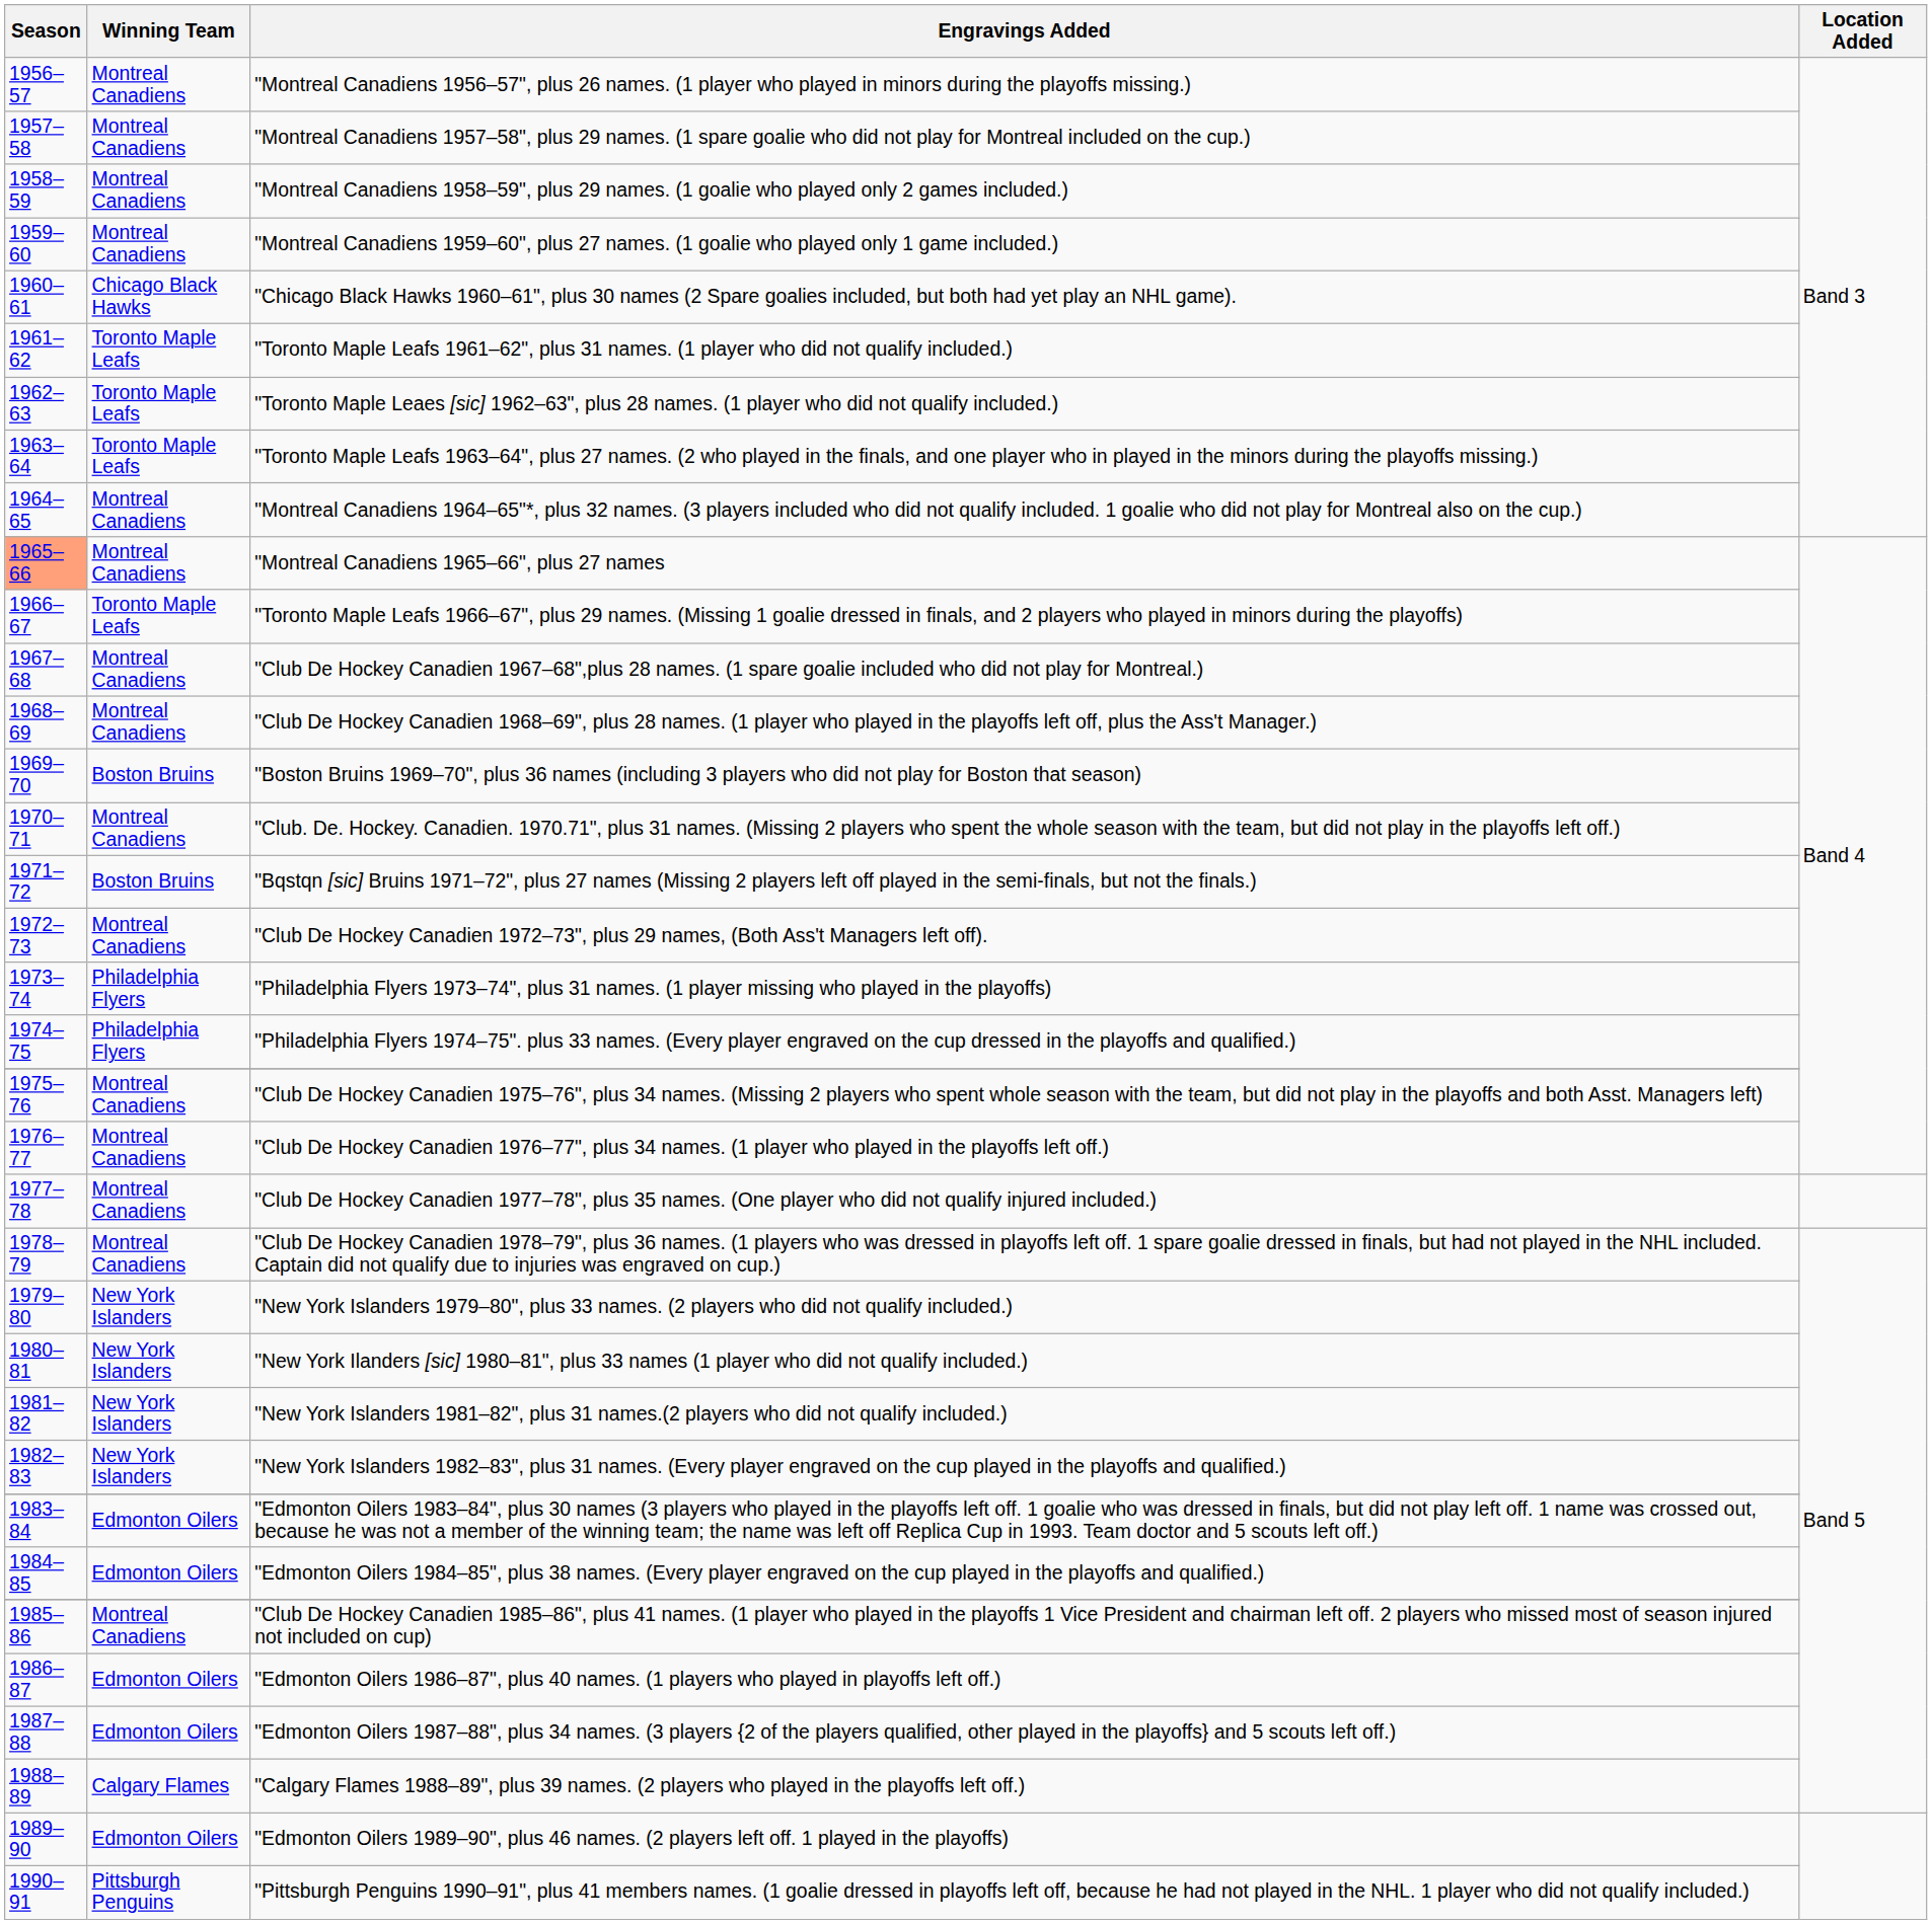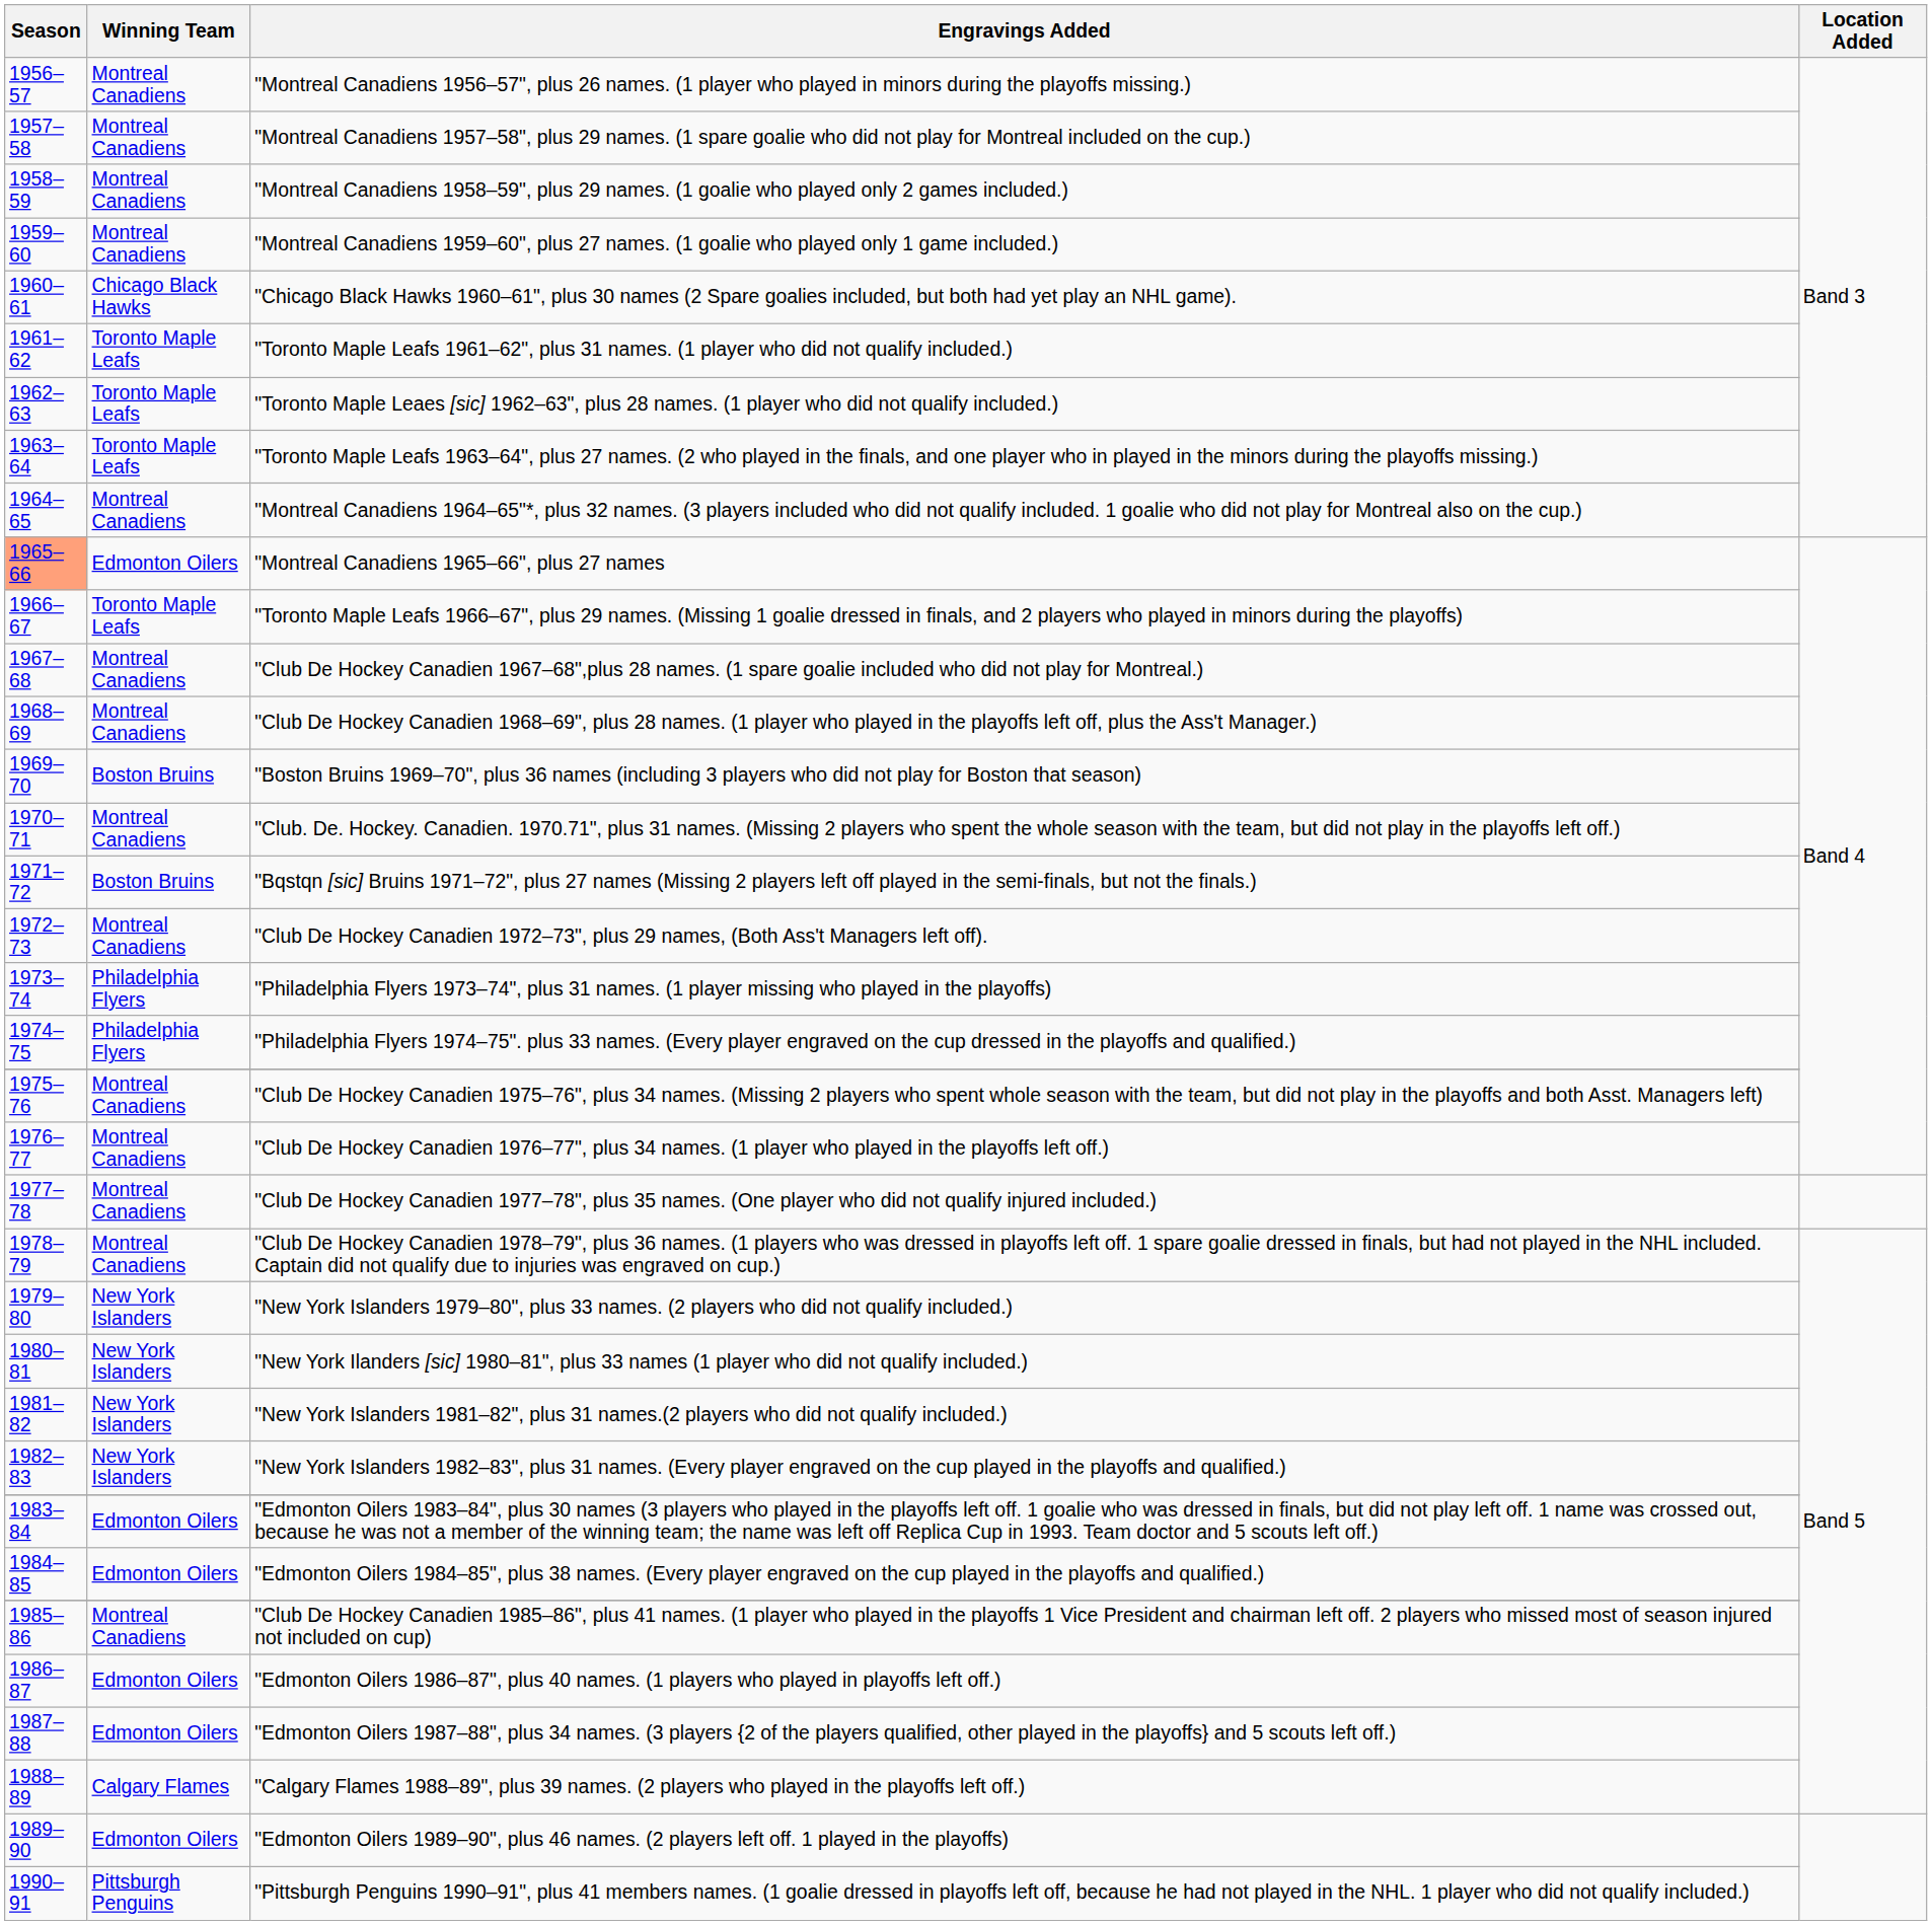 <table class="wikitable">
 <tr>
 <th>Season</th>
 <th>Winning Team</th>
 <th>Engravings Added</th>
 <th>Location Added</th>
 </tr>
 <tr>
 <td><a href='#'>1956–57</a></td>
 <td><a href='#'>Montreal Canadiens</a></td>
 <td>"Montreal Canadiens 1956–57", plus 26 names. (1 player who played in minors during the playoffs missing.)</td>
 <td rowspan="9">Band 3</td>
 </tr>
 <tr>
 <td><a href='#'>1957–58</a></td>
 <td><a href='#'>Montreal Canadiens</a></td>
 <td>"Montreal Canadiens 1957–58", plus 29 names. (1 spare goalie who did not play for Montreal included on the cup.)</td>
 </tr>
 <tr>
 <td><a href='#'>1958–59</a></td>
 <td><a href='#'>Montreal Canadiens</a></td>
 <td>"Montreal Canadiens 1958–59", plus 29 names. (1 goalie who played only 2 games included.)</td>
 </tr>
 <tr>
 <td><a href='#'>1959–60</a></td>
 <td><a href='#'>Montreal Canadiens</a></td>
 <td>"Montreal Canadiens 1959–60", plus 27 names. (1 goalie who played only 1 game included.)</td>
 </tr>
 <tr>
 <td><a href='#'>1960–61</a></td>
 <td><a href='#'>Chicago Black Hawks</a></td>
 <td>"Chicago Black Hawks 1960–61", plus 30 names (2 Spare goalies included, but both had yet play an NHL game).</td>
 </tr>
 <tr>
 <td><a href='#'>1961–62</a></td>
 <td><a href='#'>Toronto Maple Leafs</a></td>
 <td>"Toronto Maple Leafs 1961–62", plus 31 names. (1 player who did not qualify included.)</td>
 </tr>
 <tr>
 <td><a href='#'>1962–63</a></td>
 <td><a href='#'>Toronto Maple Leafs</a></td>
 <td>"Toronto Maple Leaes <em>[sic]</em> 1962–63", plus 28 names. (1 player who did not qualify included.)</td>
 </tr>
 <tr>
 <td><a href='#'>1963–64</a></td>
 <td><a href='#'>Toronto Maple Leafs</a></td>
 <td>"Toronto Maple Leafs 1963–64", plus 27 names. (2 who played in the finals, and one player who in played in the minors during the playoffs missing.)</td>
 </tr>
 <tr>
 <td><a href='#'>1964–65</a></td>
 <td><a href='#'>Montreal Canadiens</a></td>
 <td>"Montreal Canadiens 1964–65"*, plus 32 names. (3 players included who did not qualify included. 1 goalie who did not play for Montreal also on the cup.)</td>
 </tr>
 <tr>
 <td style="background: lightsalmon;"><a href='#'>1965–66</a></td>
-<td><a href='#'>Montreal Canadiens</a></td>
+<td><a href='#'>Edmonton Oilers</a></td>
 <td>"Montreal Canadiens 1965–66", plus 27 names</td>
 <td rowspan="13">Band 4</td>
 </tr>
 <tr>
 <td><a href='#'>1966–67</a></td>
 <td><a href='#'>Toronto Maple Leafs</a></td>
 <td>"Toronto Maple Leafs 1966–67", plus 29 names. (Missing 1 goalie dressed in finals, and 2 players who played in minors during the playoffs)</td>
 </tr>
 <tr>
 <td><a href='#'>1967–68</a></td>
 <td><a href='#'>Montreal Canadiens</a></td>
 <td>"Club De Hockey Canadien 1967–68",plus 28 names. (1 spare goalie included who did not play for Montreal.)</td>
 </tr>
 <tr>
 <td><a href='#'>1968–69</a></td>
 <td><a href='#'>Montreal Canadiens</a></td>
 <td>"Club De Hockey Canadien 1968–69", plus 28 names. (1 player who played in the playoffs left off, plus the Ass't Manager.)</td>
 </tr>
 <tr>
 <td><a href='#'>1969–70</a></td>
 <td><a href='#'>Boston Bruins</a></td>
 <td>"Boston Bruins 1969–70", plus 36 names (including 3 players who did not play for Boston that season)</td>
 </tr>
 <tr>
 <td><a href='#'>1970–71</a></td>
 <td><a href='#'>Montreal Canadiens</a></td>
 <td>"Club. De. Hockey. Canadien. 1970.71", plus 31 names. (Missing 2 players who spent the whole season with the team, but did not play in the playoffs left off.)</td>
 </tr>
 <tr>
 <td><a href='#'>1971–72</a></td>
 <td><a href='#'>Boston Bruins</a></td>
 <td>"Bqstqn <em>[sic]</em> Bruins 1971–72", plus 27 names (Missing 2 players left off played in the semi-finals, but not the finals.)</td>
 </tr>
 <tr>
 <td><a href='#'>1972–73</a></td>
 <td><a href='#'>Montreal Canadiens</a></td>
 <td>"Club De Hockey Canadien 1972–73", plus 29 names, (Both Ass't Managers left off).</td>
 </tr>
 <tr>
 <td><a href='#'>1973–74</a></td>
 <td><a href='#'>Philadelphia Flyers</a></td>
 <td>"Philadelphia Flyers 1973–74", plus 31 names. (1 player missing who played in the playoffs)</td>
 </tr>
 <tr>
 <td><a href='#'>1974–75</a></td>
 <td><a href='#'>Philadelphia Flyers</a></td>
 <td>"Philadelphia Flyers 1974–75". plus 33 names. (Every player engraved on the cup dressed in the playoffs and qualified.)</td>
 </tr>
 <tr>
 </tr>
 <tr>
 <td><a href='#'>1975–76</a></td>
 <td><a href='#'>Montreal Canadiens</a></td>
 <td>"Club De Hockey Canadien 1975–76", plus 34 names. (Missing 2 players who spent whole season with the team, but did not play in the playoffs and both Asst. Managers left)</td>
 </tr>
 <tr>
 <td><a href='#'>1976–77</a></td>
 <td><a href='#'>Montreal Canadiens</a></td>
 <td>"Club De Hockey Canadien 1976–77", plus 34 names. (1 player who played in the playoffs left off.)</td>
 </tr>
 <tr>
 <td><a href='#'>1977–78</a></td>
 <td><a href='#'>Montreal Canadiens</a></td>
 <td>"Club De Hockey Canadien 1977–78", plus 35 names. (One player who did not qualify injured included.)</td>
 </tr>
 <tr>
 <td><a href='#'>1978–79</a></td>
 <td><a href='#'>Montreal Canadiens</a></td>
 <td>"Club De Hockey Canadien 1978–79", plus 36 names. (1 players who was dressed in playoffs left off. 1 spare goalie dressed in finals, but had not played in the NHL included. Captain did not qualify due to injuries was engraved on cup.)</td>
 <td rowspan="13">Band 5</td>
 </tr>
 <tr>
 <td><a href='#'>1979–80</a></td>
 <td><a href='#'>New York Islanders</a></td>
 <td>"New York Islanders 1979–80", plus 33 names. (2 players who did not qualify included.)</td>
 </tr>
 <tr>
 <td><a href='#'>1980–81</a></td>
 <td><a href='#'>New York Islanders</a></td>
 <td>"New York Ilanders <em>[sic]</em> 1980–81", plus 33 names (1 player who did not qualify included.)</td>
 </tr>
 <tr>
 <td><a href='#'>1981–82</a></td>
 <td><a href='#'>New York Islanders</a></td>
 <td>"New York Islanders 1981–82", plus 31 names.(2 players who did not qualify included.)</td>
 </tr>
 <tr>
 <td><a href='#'>1982–83</a></td>
 <td><a href='#'>New York Islanders</a></td>
 <td>"New York Islanders 1982–83", plus 31 names. (Every player engraved on the cup played in the playoffs and qualified.)</td>
 </tr>
 <tr>
 </tr>
 <tr>
 <td><a href='#'>1983–84</a></td>
 <td><a href='#'>Edmonton Oilers</a></td>
 <td>"Edmonton Oilers 1983–84", plus 30 names (3 players who played in  the playoffs left off. 1 goalie who was dressed in finals, but did not play left off. 1 name was crossed out, because he was not a member of the winning team; the name was left off Replica Cup in 1993. Team doctor and 5 scouts left off.)</td>
 </tr>
 <tr>
 <td><a href='#'>1984–85</a></td>
 <td><a href='#'>Edmonton Oilers</a></td>
 <td>"Edmonton Oilers 1984–85", plus 38 names. (Every player engraved on the cup played in the playoffs and qualified.)</td>
 </tr>
 <tr>
 </tr>
 <tr>
 <td><a href='#'>1985–86</a></td>
 <td><a href='#'>Montreal Canadiens</a></td>
 <td>"Club De Hockey Canadien 1985–86", plus 41 names. (1 player who played in the playoffs 1 Vice President and chairman left off. 2 players who missed most of season injured not included on cup)</td>
 </tr>
 <tr>
 <td><a href='#'>1986–87</a></td>
 <td><a href='#'>Edmonton Oilers</a></td>
 <td>"Edmonton Oilers 1986–87", plus 40 names. (1 players who played in playoffs left off.)</td>
 </tr>
 <tr>
 <td><a href='#'>1987–88</a></td>
 <td><a href='#'>Edmonton Oilers</a></td>
 <td>"Edmonton Oilers 1987–88", plus 34 names. (3 players {2 of the players qualified, other played in the playoffs} and 5 scouts left off.)</td>
 </tr>
 <tr>
 <td><a href='#'>1988–89</a></td>
 <td><a href='#'>Calgary Flames</a></td>
 <td>"Calgary Flames 1988–89", plus 39 names. (2 players who played in the playoffs left off.)</td>
 </tr>
 <tr>
 <td><a href='#'>1989–90</a></td>
 <td><a href='#'>Edmonton Oilers</a></td>
 <td>"Edmonton Oilers 1989–90", plus 46 names. (2 players left off. 1 played in the playoffs)</td>
 </tr>
 <tr>
 <td><a href='#'>1990–91</a></td>
 <td><a href='#'>Pittsburgh Penguins</a></td>
 <td>"Pittsburgh Penguins 1990–91", plus 41 members names. (1 goalie dressed in playoffs left off, because he had not played in the NHL. 1 player who did not qualify included.)</td>
 </tr>
 </table>
